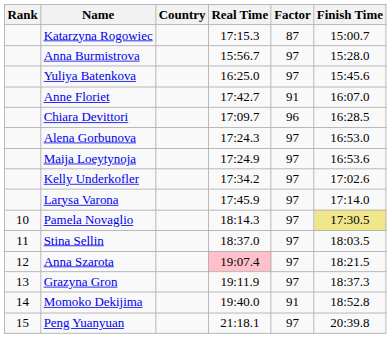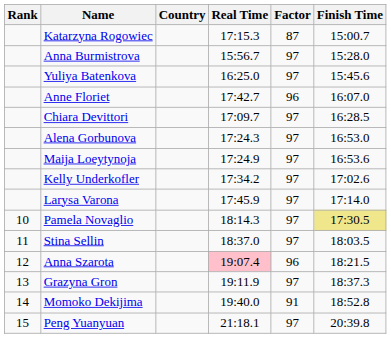 <table class="wikitable sortable" style="text-align:center">
 <tr>
 <th>Rank</th>
 <th>Name</th>
 <th>Country</th>
 <th>Real Time</th>
 <th>Factor</th>
 <th>Finish Time</th>
 </tr>
 <tr>
 <td></td>
 <td align=left><a href='#'>Katarzyna Rogowiec</a></td>
 <td align=left></td>
 <td>17:15.3</td>
 <td>87</td>
 <td>15:00.7</td>
 </tr>
 <tr>
 <td></td>
 <td align=left><a href='#'>Anna Burmistrova</a></td>
 <td align=left></td>
 <td>15:56.7</td>
 <td>97</td>
 <td>15:28.0</td>
 </tr>
 <tr>
 <td></td>
 <td align=left><a href='#'>Yuliya Batenkova</a></td>
 <td align=left></td>
 <td>16:25.0</td>
 <td>97</td>
 <td>15:45.6</td>
 </tr>
 <tr>
 <td></td>
 <td align=left><a href='#'>Anne Floriet</a></td>
 <td align=left></td>
 <td>17:42.7</td>
-<td>91</td>
+<td>96</td>
 <td>16:07.0</td>
 </tr>
 <tr>
 <td></td>
 <td align=left><a href='#'>Chiara Devittori</a></td>
 <td align=left></td>
 <td>17:09.7</td>
-<td>96</td>
+<td>97</td>
 <td>16:28.5</td>
 </tr>
 <tr>
 <td></td>
 <td align=left><a href='#'>Alena Gorbunova</a></td>
 <td align=left></td>
 <td>17:24.3</td>
 <td>97</td>
 <td>16:53.0</td>
 </tr>
 <tr>
 <td></td>
 <td align=left><a href='#'>Maija Loeytynoja</a></td>
 <td align=left></td>
 <td>17:24.9</td>
 <td>97</td>
 <td>16:53.6</td>
 </tr>
 <tr>
 <td></td>
 <td align=left><a href='#'>Kelly Underkofler</a></td>
 <td align=left></td>
 <td>17:34.2</td>
 <td>97</td>
 <td>17:02.6</td>
 </tr>
 <tr>
 <td></td>
 <td align=left><a href='#'>Larysa Varona</a></td>
 <td align=left></td>
 <td>17:45.9</td>
 <td>97</td>
 <td>17:14.0</td>
 </tr>
 <tr>
 <td>10</td>
 <td align=left><a href='#'>Pamela Novaglio</a></td>
 <td align=left></td>
 <td>18:14.3</td>
 <td>97</td>
 <td style="background: khaki;">17:30.5</td>
 </tr>
 <tr>
 <td>11</td>
 <td align=left><a href='#'>Stina Sellin</a></td>
 <td align=left></td>
 <td>18:37.0</td>
 <td>97</td>
 <td>18:03.5</td>
 </tr>
 <tr>
 <td>12</td>
 <td align=left><a href='#'>Anna Szarota</a></td>
 <td align=left></td>
 <td style="background: pink;">19:07.4</td>
-<td>97</td>
+<td>96</td>
 <td>18:21.5</td>
 </tr>
 <tr>
 <td>13</td>
 <td align=left><a href='#'>Grazyna Gron</a></td>
 <td align=left></td>
 <td>19:11.9</td>
 <td>97</td>
 <td>18:37.3</td>
 </tr>
 <tr>
 <td>14</td>
 <td align=left><a href='#'>Momoko Dekijima</a></td>
 <td align=left></td>
 <td>19:40.0</td>
 <td>91</td>
 <td>18:52.8</td>
 </tr>
 <tr>
 <td>15</td>
 <td align=left><a href='#'>Peng Yuanyuan</a></td>
 <td align=left></td>
 <td>21:18.1</td>
 <td>97</td>
 <td>20:39.8</td>
 </tr>
 </table>
